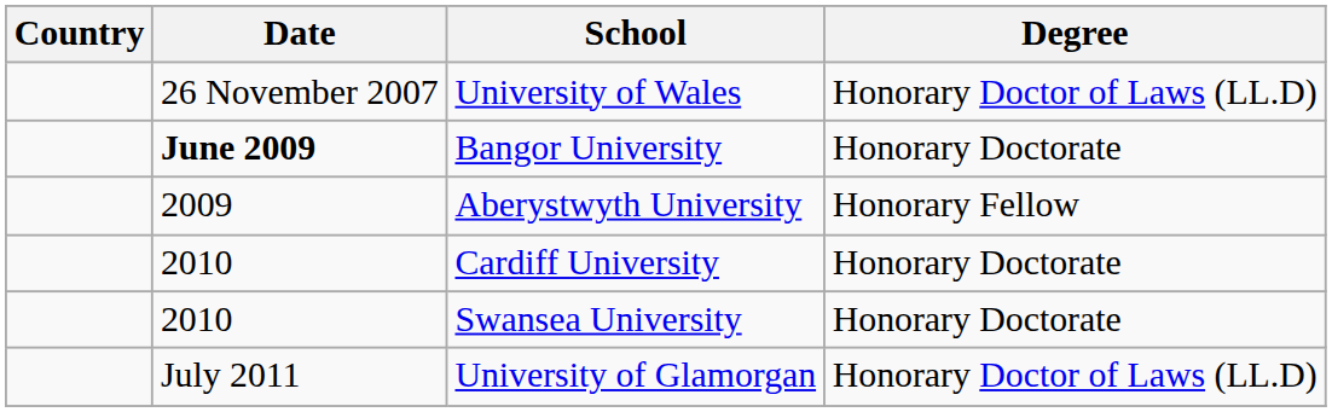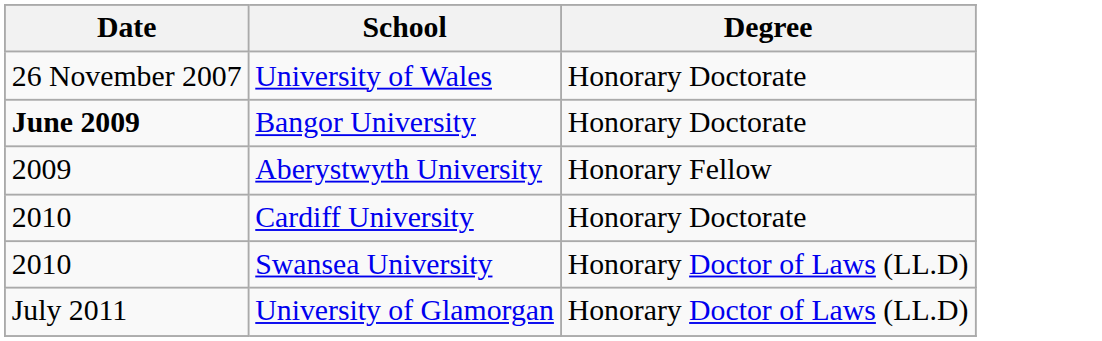 <table class="wikitable">
 <tr>
-<th scope="col">Country</th>
 <th scope="col">Date</th>
 <th scope="col">School</th>
 <th scope="col">Degree</th>
 </tr>
 <tr>
-<td></td>
 <td>26 November 2007</td>
 <td><a href='#'>University of Wales</a></td>
-<td>Honorary <a href='#'>Doctor of Laws</a> (LL.D)</td>
+<td>Honorary Doctorate</td>
 </tr>
 <tr>
-<td></td>
 <td><strong>June 2009</strong></td>
 <td><a href='#'>Bangor University</a></td>
 <td>Honorary Doctorate</td>
 </tr>
 <tr>
-<td></td>
 <td>2009</td>
 <td><a href='#'>Aberystwyth University</a></td>
 <td>Honorary Fellow</td>
 </tr>
 <tr>
-<td></td>
 <td>2010</td>
 <td><a href='#'>Cardiff University</a></td>
 <td>Honorary Doctorate</td>
 </tr>
 <tr>
-<td></td>
 <td>2010</td>
 <td><a href='#'>Swansea University</a></td>
-<td>Honorary Doctorate</td>
+<td>Honorary <a href='#'>Doctor of Laws</a> (LL.D)</td>
 </tr>
 <tr>
-<td></td>
 <td>July 2011</td>
 <td><a href='#'>University of Glamorgan</a></td>
 <td>Honorary <a href='#'>Doctor of Laws</a> (LL.D)</td>
 </tr>
 </table>
